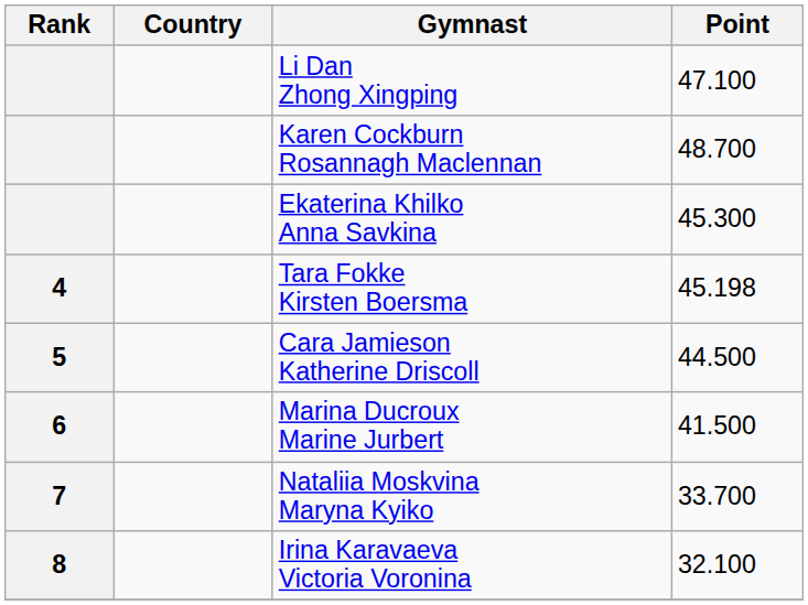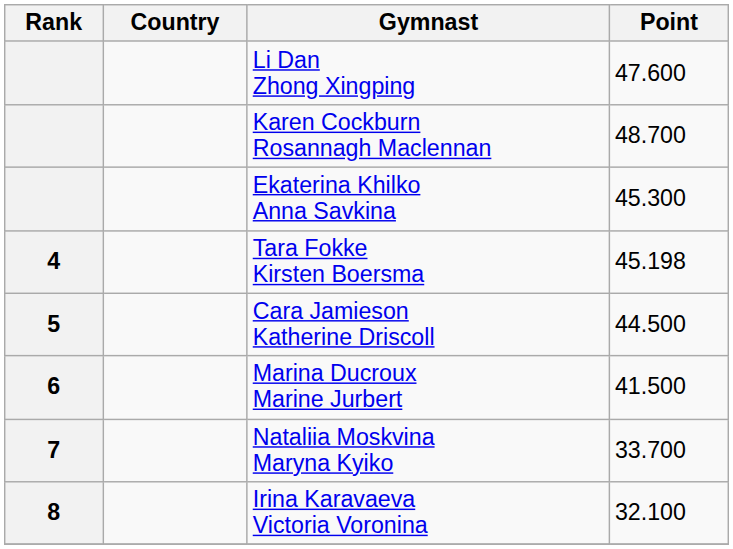 <table class="wikitable" width=500>
 <tr bgcolor="#efefef">
 <th>Rank</th>
 <th>Country</th>
 <th>Gymnast</th>
 <th>Point</th>
 </tr>
 <tr>
 <th></th>
 <td></td>
 <td><a href='#'>Li Dan</a> <br> <a href='#'>Zhong Xingping</a></td>
-<td>47.100</td>
+<td>47.600</td>
 </tr>
 <tr>
 <th></th>
 <td></td>
 <td><a href='#'>Karen Cockburn</a><br><a href='#'>Rosannagh Maclennan</a></td>
 <td>48.700</td>
 </tr>
 <tr>
 <th></th>
 <td></td>
 <td><a href='#'>Ekaterina Khilko</a><br><a href='#'>Anna Savkina</a></td>
 <td>45.300</td>
 </tr>
 <tr>
 <th>4</th>
 <td></td>
 <td><a href='#'>Tara Fokke</a><br><a href='#'>Kirsten Boersma</a></td>
 <td>45.198</td>
 </tr>
 <tr>
 <th>5</th>
 <td></td>
 <td><a href='#'>Cara Jamieson</a><br><a href='#'>Katherine Driscoll</a></td>
 <td>44.500</td>
 </tr>
 <tr>
 <th>6</th>
 <td></td>
 <td><a href='#'>Marina Ducroux</a><br><a href='#'>Marine Jurbert</a></td>
 <td>41.500</td>
 </tr>
 <tr>
 <th>7</th>
 <td></td>
 <td><a href='#'>Nataliia Moskvina</a><br><a href='#'>Maryna Kyiko</a></td>
 <td>33.700</td>
 </tr>
 <tr>
 <th>8</th>
 <td></td>
 <td><a href='#'>Irina Karavaeva</a><br><a href='#'>Victoria Voronina</a></td>
 <td>32.100</td>
 </tr>
 <tr>
 </tr>
 </table>
